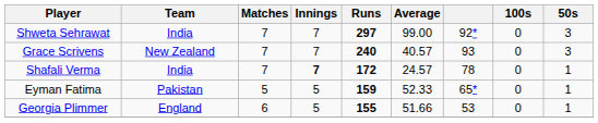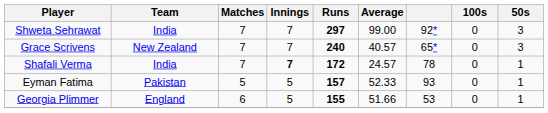 <table class="wikitable" style="text-align:center;">
 <tr>
 <th width=150>Player</th>
 <th width=150>Team</th>
 <th width=60>Matches</th>
 <th width=60>Innings</th>
 <th width=60>Runs</th>
 <th width=60>Average</th>
 <th width=60></th>
 <th width=60>100s</th>
 <th width=60>50s</th>
 </tr>
 <tr>
 <td><a href='#'>Shweta Sehrawat</a></td>
 <td><a href='#'>India</a></td>
 <td>7</td>
 <td>7</td>
 <td><strong>297</strong></td>
 <td>99.00</td>
 <td>92<a href='#'>*</a></td>
 <td>0</td>
 <td>3</td>
 </tr>
 <tr>
 <td><a href='#'>Grace Scrivens</a></td>
 <td><a href='#'>New Zealand</a></td>
 <td>7</td>
 <td>7</td>
 <td><strong>240</strong></td>
 <td>40.57</td>
-<td>93</td>
+<td>65<a href='#'>*</a></td>
 <td>0</td>
 <td>3</td>
 </tr>
 <tr>
 <td><a href='#'>Shafali Verma</a></td>
 <td><a href='#'>India</a></td>
 <td>7</td>
 <td><strong>7</strong></td>
 <td><strong>172</strong></td>
 <td>24.57</td>
 <td>78</td>
 <td>0</td>
 <td>1</td>
 </tr>
 <tr>
 <td>Eyman Fatima</td>
 <td><a href='#'>Pakistan</a></td>
 <td>5</td>
 <td>5</td>
-<td><strong>159</strong></td>
+<td><strong>157</strong></td>
 <td>52.33</td>
-<td>65<a href='#'>*</a></td>
+<td>93</td>
 <td>0</td>
 <td>1</td>
 </tr>
 <tr>
 <td><a href='#'>Georgia Plimmer</a></td>
 <td><a href='#'>England</a></td>
 <td>6</td>
 <td>5</td>
 <td><strong>155</strong></td>
 <td>51.66</td>
 <td>53</td>
 <td>0</td>
 <td>1</td>
 </tr>
 <tr>
 </tr>
 </table>
